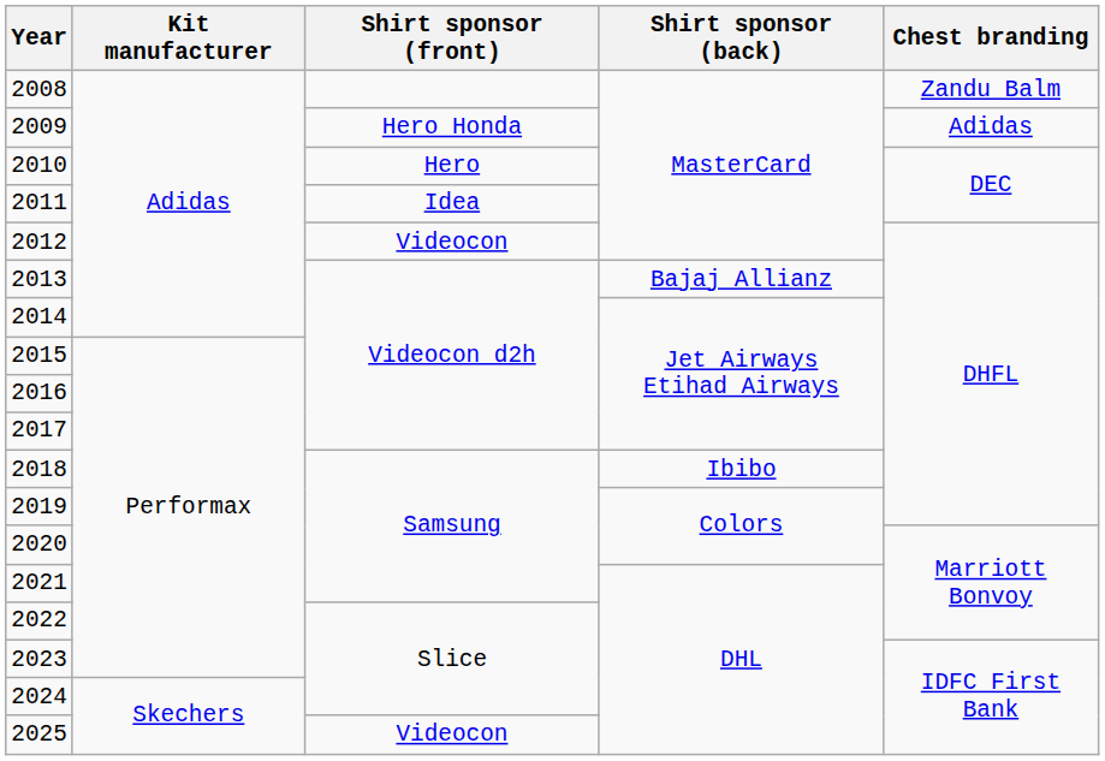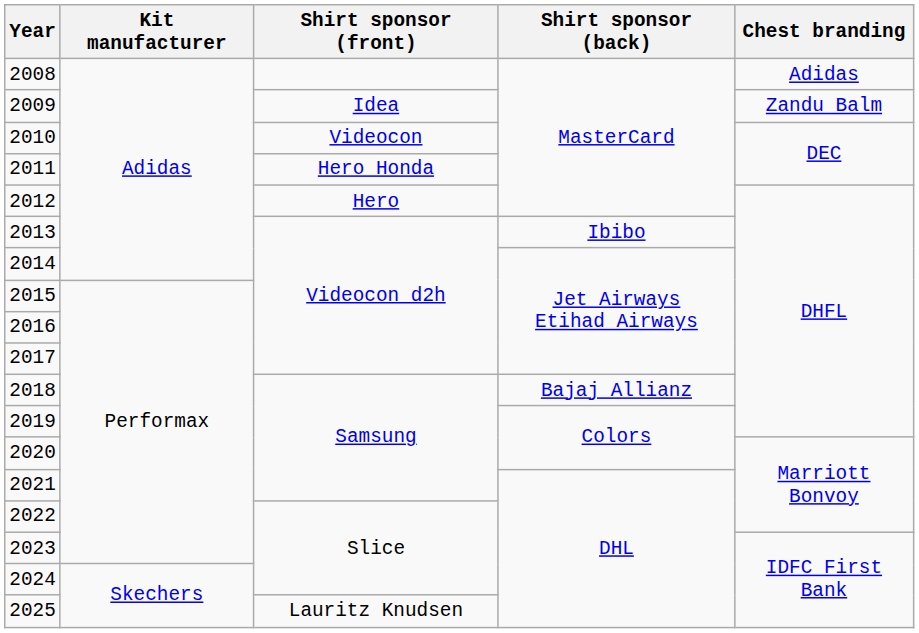 <table class="wikitable" style="text-align: center;">
 <tr>
 <th>Year</th>
 <th>Kit manufacturer</th>
 <th>Shirt sponsor (front)</th>
 <th>Shirt sponsor (back)</th>
 <th>Chest branding</th>
 </tr>
 <tr>
 <td>2008</td>
 <td rowspan="7"><a href='#'>Adidas</a></td>
 <td></td>
 <td rowspan="5"><a href='#'>MasterCard</a></td>
+<td><a href='#'>Adidas</a></td>
+</tr>
+<tr>
+<td>2009</td>
+<td><a href='#'>Idea</a></td>
 <td><a href='#'>Zandu Balm</a></td>
 </tr>
 <tr>
-<td>2009</td>
-<td><a href='#'>Hero Honda</a></td>
-<td><a href='#'>Adidas</a></td>
-</tr>
-<tr>
 <td>2010</td>
-<td><a href='#'>Hero</a></td>
+<td><a href='#'>Videocon</a></td>
 <td rowspan=2><a href='#'>DEC</a></td>
 </tr>
 <tr>
 <td>2011</td>
-<td><a href='#'>Idea</a></td>
+<td><a href='#'>Hero Honda</a></td>
 </tr>
 <tr>
 <td>2012</td>
-<td><a href='#'>Videocon</a></td>
+<td><a href='#'>Hero</a></td>
 <td rowspan="8"><a href='#'>DHFL</a></td>
 </tr>
 <tr>
 <td>2013</td>
 <td rowspan="5"><a href='#'>Videocon d2h</a></td>
-<td rowspan=1><a href='#'>Bajaj Allianz</a></td>
+<td><a href='#'>Ibibo</a></td>
 </tr>
 <tr>
 <td>2014</td>
 <td rowspan="4"><a href='#'>Jet Airways</a><br> <a href='#'>Etihad Airways</a></td>
 </tr>
 <tr>
 <td>2015</td>
 <td rowspan="9">Performax</td>
 </tr>
 <tr>
 <td>2016</td>
 </tr>
 <tr>
 <td>2017</td>
 </tr>
 <tr>
 <td>2018</td>
 <td rowspan="4"><a href='#'>Samsung</a></td>
-<td><a href='#'>Ibibo</a></td>
+<td rowspan=1><a href='#'>Bajaj Allianz</a></td>
 </tr>
 <tr>
 <td>2019</td>
 <td rowspan="2"><a href='#'>Colors</a></td>
 </tr>
 <tr>
 <td>2020</td>
 <td rowspan="3"><a href='#'>Marriott Bonvoy</a></td>
 </tr>
 <tr>
 <td>2021</td>
 <td rowspan="5"><a href='#'>DHL</a></td>
 </tr>
 <tr>
 <td>2022</td>
 <td rowspan="3">Slice</td>
 </tr>
 <tr>
 <td>2023</td>
 <td rowspan="3"><a href='#'>IDFC First Bank</a></td>
 </tr>
 <tr>
 <td>2024</td>
 <td rowspan="2"><a href='#'>Skechers</a></td>
 </tr>
 <tr>
 <td>2025</td>
-<td><a href='#'>Videocon</a></td>
+<td>Lauritz Knudsen</td>
 </tr>
 </table>
